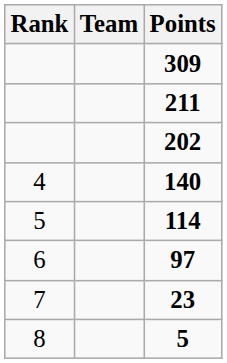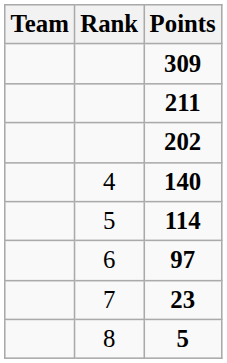 <table class="wikitable">
 <tr>
+<th>Team</th>
 <th>Rank</th>
-<th>Team</th>
 <th>Points</th>
 </tr>
 <tr>
+<td></td>
 <td align=center></td>
-<td></td>
 <td align=center><strong>309</strong></td>
 </tr>
 <tr>
+<td></td>
 <td align=center></td>
-<td></td>
 <td align=center><strong>211</strong></td>
 </tr>
 <tr>
+<td></td>
 <td align=center></td>
-<td></td>
 <td align=center><strong>202</strong></td>
 </tr>
 <tr>
+<td></td>
 <td align=center>4</td>
-<td></td>
 <td align=center><strong>140</strong></td>
 </tr>
 <tr>
+<td></td>
 <td align=center>5</td>
-<td></td>
 <td align=center><strong>114</strong></td>
 </tr>
 <tr>
+<td></td>
 <td align=center>6</td>
-<td></td>
 <td align=center><strong>97</strong></td>
 </tr>
 <tr>
+<td></td>
 <td align=center>7</td>
-<td></td>
 <td align=center><strong>23</strong></td>
 </tr>
 <tr>
+<td></td>
 <td align=center>8</td>
-<td></td>
 <td align=center><strong>5</strong></td>
 </tr>
 </table>
